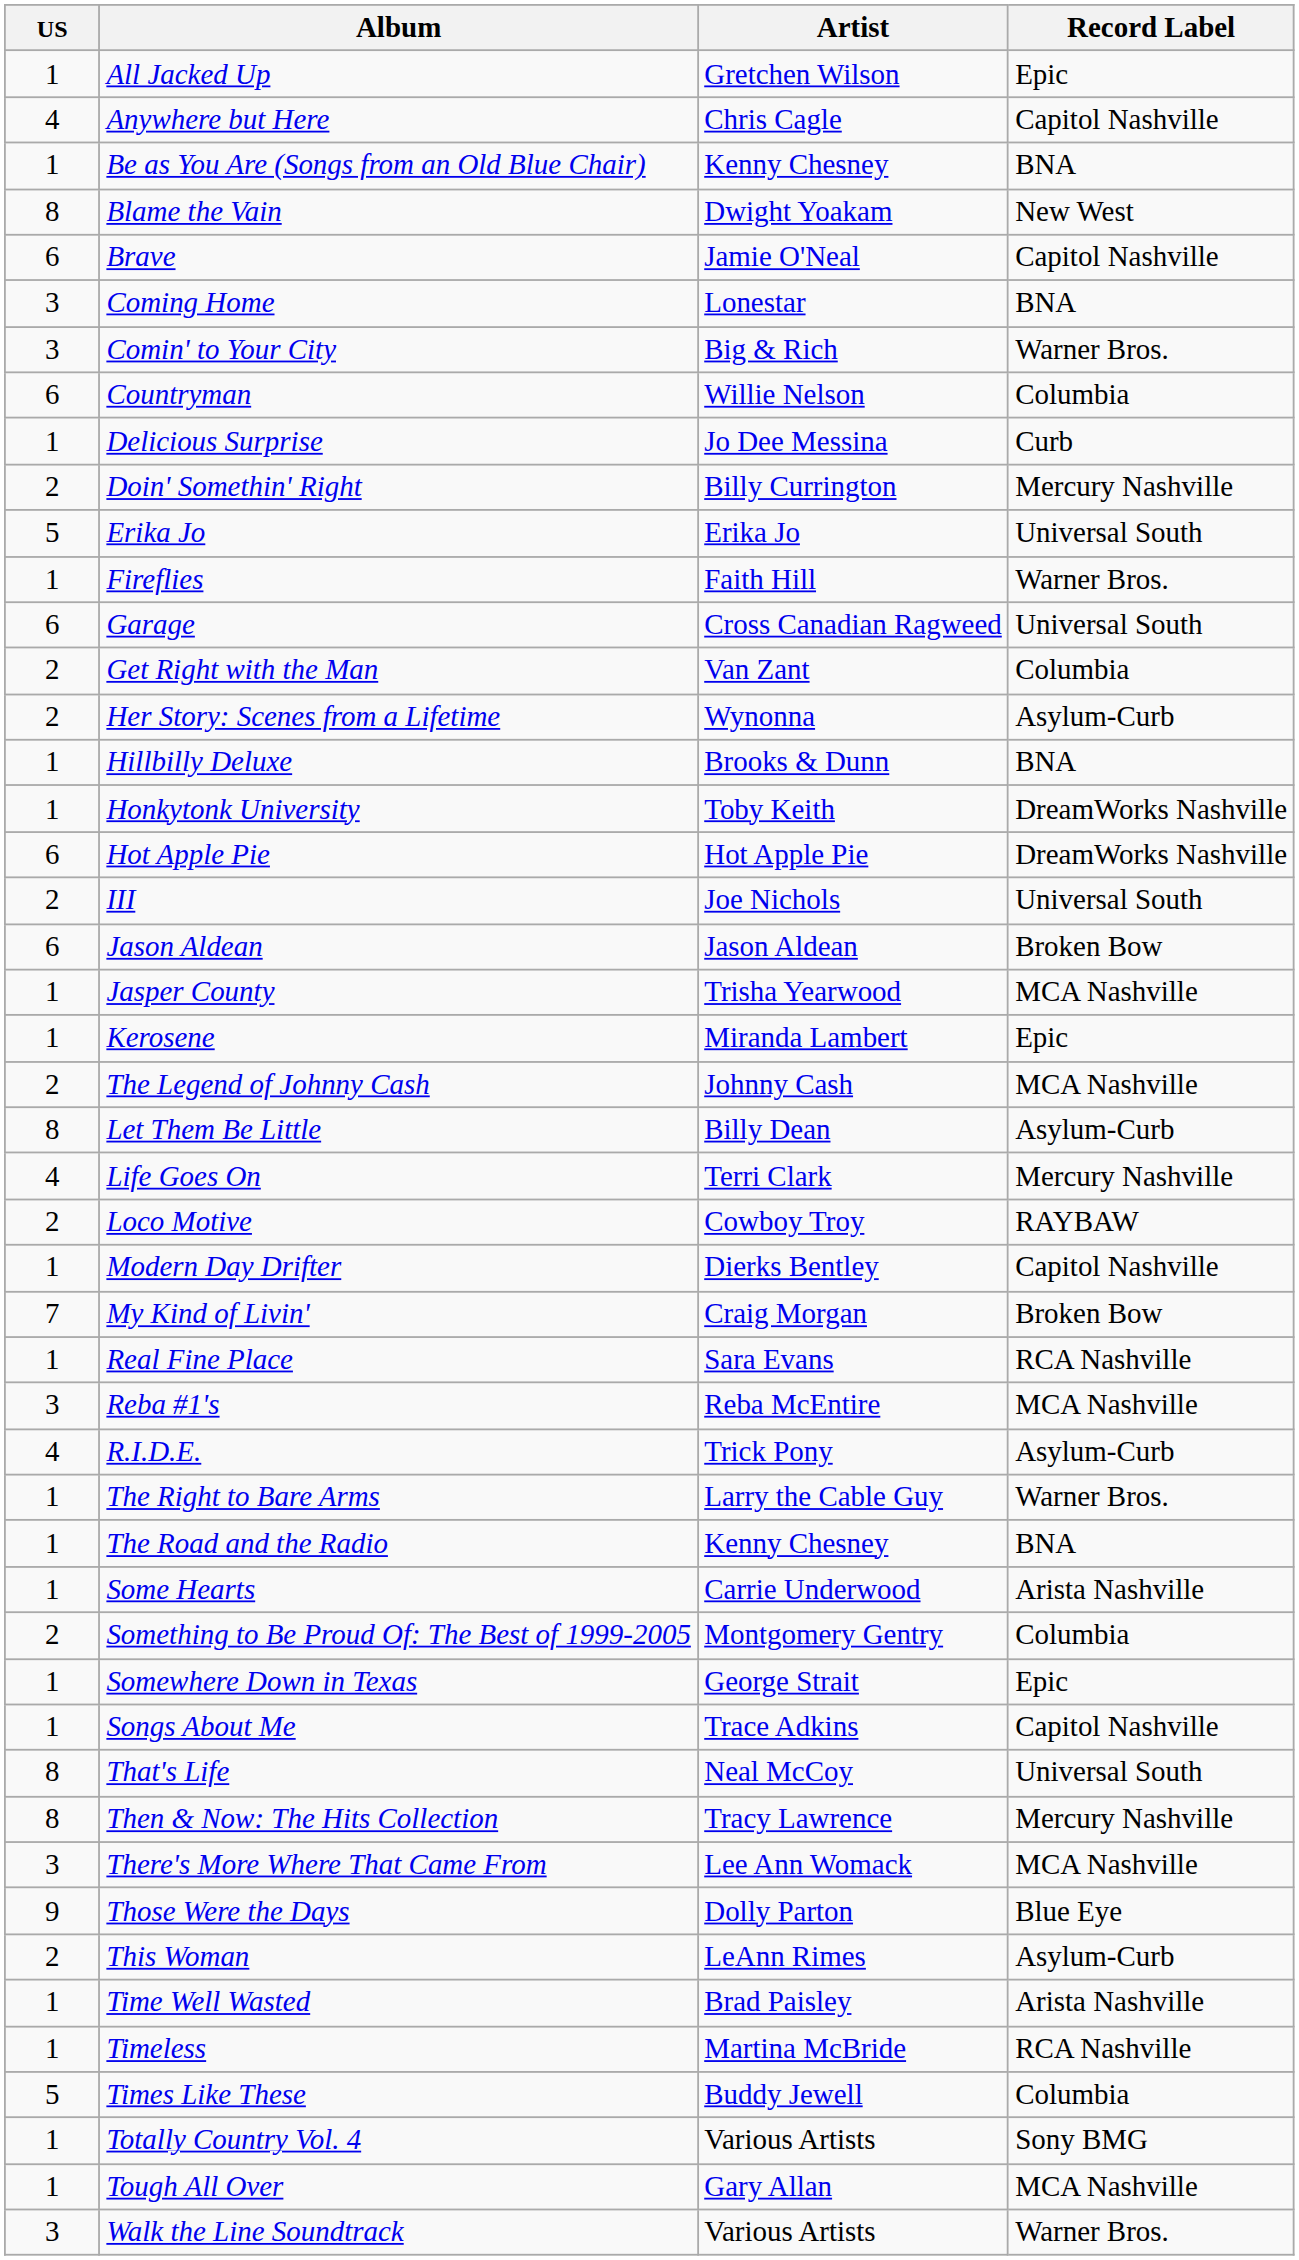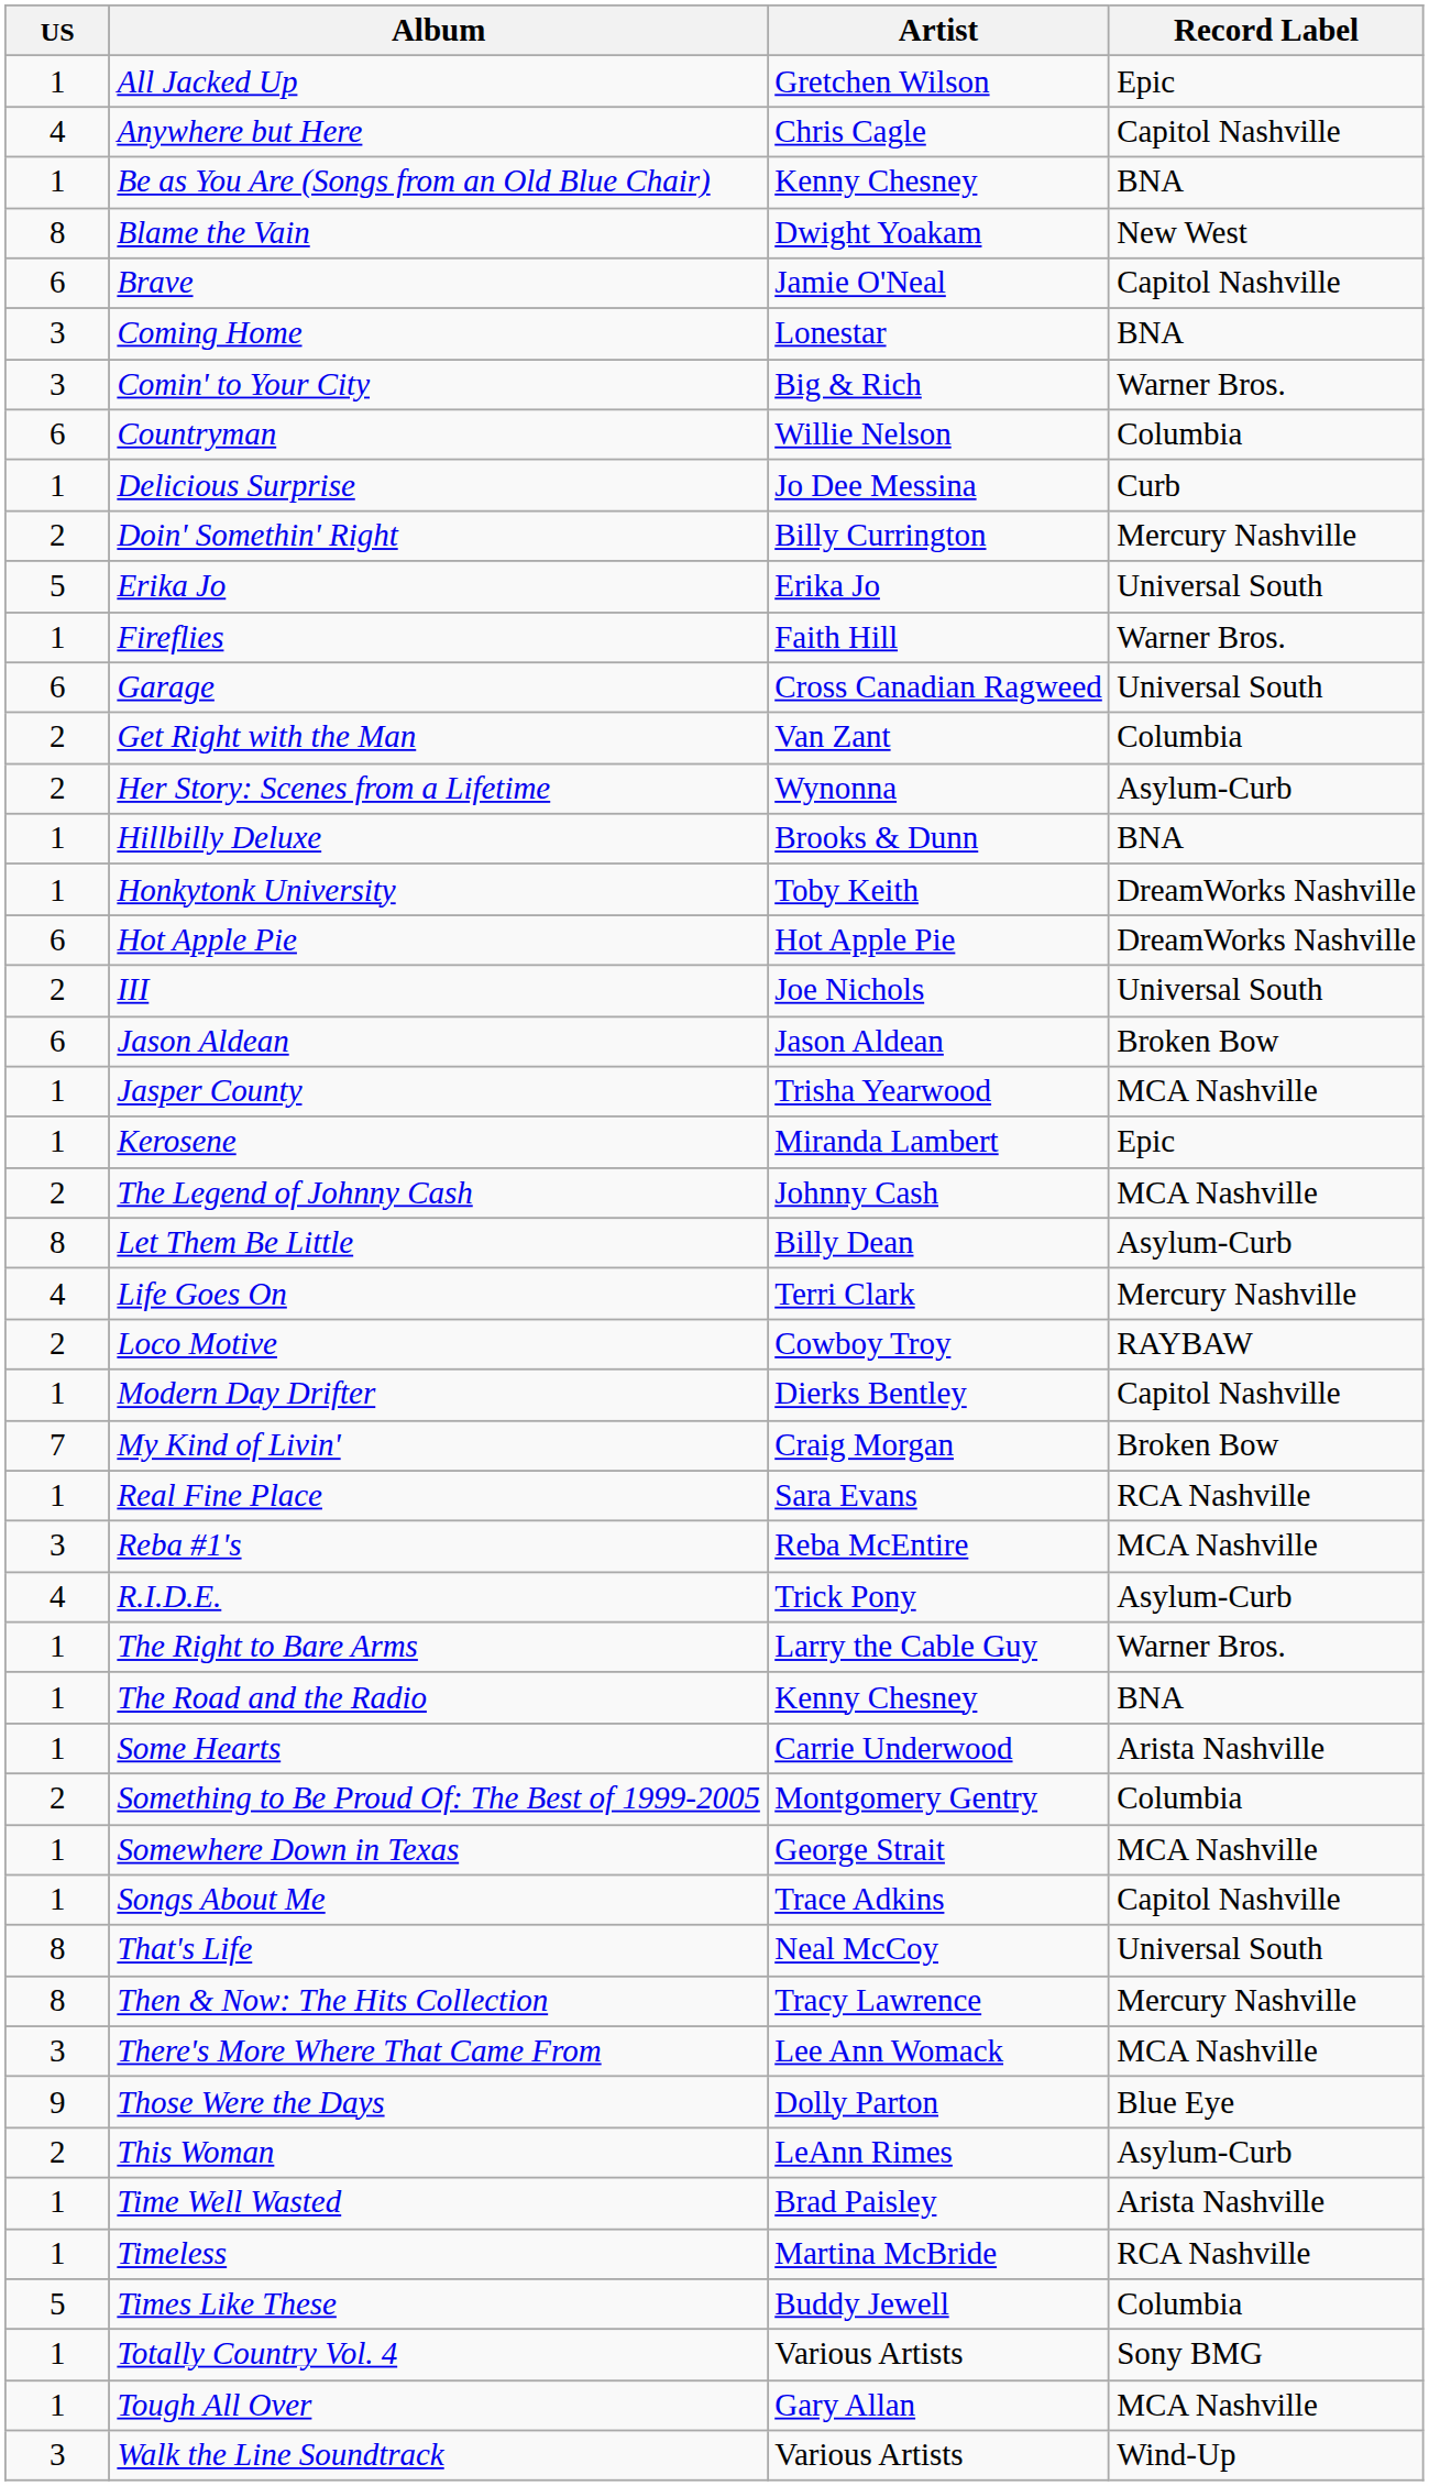 <table class="wikitable sortable">
 <tr>
 <th width=45><small>US</small></th>
 <th>Album</th>
 <th>Artist</th>
 <th>Record Label</th>
 </tr>
 <tr>
 <td align="center">1</td>
 <td><em><a href='#'>All Jacked Up</a></em></td>
 <td><a href='#'>Gretchen Wilson</a></td>
 <td>Epic</td>
 </tr>
 <tr>
 <td align="center">4</td>
 <td><em><a href='#'>Anywhere but Here</a></em></td>
 <td><a href='#'>Chris Cagle</a></td>
 <td>Capitol Nashville</td>
 </tr>
 <tr>
 <td align="center">1</td>
 <td><em><a href='#'>Be as You Are (Songs from an Old Blue Chair)</a></em></td>
 <td><a href='#'>Kenny Chesney</a></td>
 <td>BNA</td>
 </tr>
 <tr>
 <td align="center">8</td>
 <td><em><a href='#'>Blame the Vain</a></em></td>
 <td><a href='#'>Dwight Yoakam</a></td>
 <td>New West</td>
 </tr>
 <tr>
 <td align="center">6</td>
 <td><em><a href='#'>Brave</a></em></td>
 <td><a href='#'>Jamie O'Neal</a></td>
 <td>Capitol Nashville</td>
 </tr>
 <tr>
 <td align="center">3</td>
 <td><em><a href='#'>Coming Home</a></em></td>
 <td><a href='#'>Lonestar</a></td>
 <td>BNA</td>
 </tr>
 <tr>
 <td align="center">3</td>
 <td><em><a href='#'>Comin' to Your City</a></em></td>
 <td><a href='#'>Big & Rich</a></td>
 <td>Warner Bros.</td>
 </tr>
 <tr>
 <td align="center">6</td>
 <td><em><a href='#'>Countryman</a></em></td>
 <td><a href='#'>Willie Nelson</a></td>
 <td>Columbia</td>
 </tr>
 <tr>
 <td align="center">1</td>
 <td><em><a href='#'>Delicious Surprise</a></em></td>
 <td><a href='#'>Jo Dee Messina</a></td>
 <td>Curb</td>
 </tr>
 <tr>
 <td align="center">2</td>
 <td><em><a href='#'>Doin' Somethin' Right</a></em></td>
 <td><a href='#'>Billy Currington</a></td>
 <td>Mercury Nashville</td>
 </tr>
 <tr>
 <td align="center">5</td>
 <td><em><a href='#'>Erika Jo</a></em></td>
 <td><a href='#'>Erika Jo</a></td>
 <td>Universal South</td>
 </tr>
 <tr>
 <td align="center">1</td>
 <td><em><a href='#'>Fireflies</a></em></td>
 <td><a href='#'>Faith Hill</a></td>
 <td>Warner Bros.</td>
 </tr>
 <tr>
 <td align="center">6</td>
 <td><em><a href='#'>Garage</a></em></td>
 <td><a href='#'>Cross Canadian Ragweed</a></td>
 <td>Universal South</td>
 </tr>
 <tr>
 <td align="center">2</td>
 <td><em><a href='#'>Get Right with the Man</a></em></td>
 <td><a href='#'>Van Zant</a></td>
 <td>Columbia</td>
 </tr>
 <tr>
 <td align="center">2</td>
 <td><em><a href='#'>Her Story: Scenes from a Lifetime</a></em></td>
 <td><a href='#'>Wynonna</a></td>
 <td>Asylum-Curb</td>
 </tr>
 <tr>
 <td align="center">1</td>
 <td><em><a href='#'>Hillbilly Deluxe</a></em></td>
 <td><a href='#'>Brooks & Dunn</a></td>
 <td>BNA</td>
 </tr>
 <tr>
 <td align="center">1</td>
 <td><em><a href='#'>Honkytonk University</a></em></td>
 <td><a href='#'>Toby Keith</a></td>
 <td>DreamWorks Nashville</td>
 </tr>
 <tr>
 <td align="center">6</td>
 <td><em><a href='#'>Hot Apple Pie</a></em></td>
 <td><a href='#'>Hot Apple Pie</a></td>
 <td>DreamWorks Nashville</td>
 </tr>
 <tr>
 <td align="center">2</td>
 <td><em><a href='#'>III</a></em></td>
 <td><a href='#'>Joe Nichols</a></td>
 <td>Universal South</td>
 </tr>
 <tr>
 <td align="center">6</td>
 <td><em><a href='#'>Jason Aldean</a></em></td>
 <td><a href='#'>Jason Aldean</a></td>
 <td>Broken Bow</td>
 </tr>
 <tr>
 <td align="center">1</td>
 <td><em><a href='#'>Jasper County</a></em></td>
 <td><a href='#'>Trisha Yearwood</a></td>
 <td>MCA Nashville</td>
 </tr>
 <tr>
 <td align="center">1</td>
 <td><em><a href='#'>Kerosene</a></em></td>
 <td><a href='#'>Miranda Lambert</a></td>
 <td>Epic</td>
 </tr>
 <tr>
 <td align="center">2</td>
 <td><em><a href='#'>The Legend of Johnny Cash</a></em></td>
 <td><a href='#'>Johnny Cash</a></td>
 <td>MCA Nashville</td>
 </tr>
 <tr>
 <td align="center">8</td>
 <td><em><a href='#'>Let Them Be Little</a></em></td>
 <td><a href='#'>Billy Dean</a></td>
 <td>Asylum-Curb</td>
 </tr>
 <tr>
 <td align="center">4</td>
 <td><em><a href='#'>Life Goes On</a></em></td>
 <td><a href='#'>Terri Clark</a></td>
 <td>Mercury Nashville</td>
 </tr>
 <tr>
 <td align="center">2</td>
 <td><em><a href='#'>Loco Motive</a></em></td>
 <td><a href='#'>Cowboy Troy</a></td>
 <td>RAYBAW</td>
 </tr>
 <tr>
 <td align="center">1</td>
 <td><em><a href='#'>Modern Day Drifter</a></em></td>
 <td><a href='#'>Dierks Bentley</a></td>
 <td>Capitol Nashville</td>
 </tr>
 <tr>
 <td align="center">7</td>
 <td><em><a href='#'>My Kind of Livin'</a></em></td>
 <td><a href='#'>Craig Morgan</a></td>
 <td>Broken Bow</td>
 </tr>
 <tr>
 <td align="center">1</td>
 <td><em><a href='#'>Real Fine Place</a></em></td>
 <td><a href='#'>Sara Evans</a></td>
 <td>RCA Nashville</td>
 </tr>
 <tr>
 <td align="center">3</td>
 <td><em><a href='#'>Reba #1's</a></em></td>
 <td><a href='#'>Reba McEntire</a></td>
 <td>MCA Nashville</td>
 </tr>
 <tr>
 <td align="center">4</td>
 <td><em><a href='#'>R.I.D.E.</a></em></td>
 <td><a href='#'>Trick Pony</a></td>
 <td>Asylum-Curb</td>
 </tr>
 <tr>
 <td align="center">1</td>
 <td><em><a href='#'>The Right to Bare Arms</a></em></td>
 <td><a href='#'>Larry the Cable Guy</a></td>
 <td>Warner Bros.</td>
 </tr>
 <tr>
 <td align="center">1</td>
 <td><em><a href='#'>The Road and the Radio</a></em></td>
 <td><a href='#'>Kenny Chesney</a></td>
 <td>BNA</td>
 </tr>
 <tr>
 <td align="center">1</td>
 <td><em><a href='#'>Some Hearts</a></em></td>
 <td><a href='#'>Carrie Underwood</a></td>
 <td>Arista Nashville</td>
 </tr>
 <tr>
 <td align="center">2</td>
 <td><em><a href='#'>Something to Be Proud Of: The Best of 1999-2005</a></em></td>
 <td><a href='#'>Montgomery Gentry</a></td>
 <td>Columbia</td>
 </tr>
 <tr>
 <td align="center">1</td>
 <td><em><a href='#'>Somewhere Down in Texas</a></em></td>
 <td><a href='#'>George Strait</a></td>
-<td>Epic</td>
+<td>MCA Nashville</td>
 </tr>
 <tr>
 <td align="center">1</td>
 <td><em><a href='#'>Songs About Me</a></em></td>
 <td><a href='#'>Trace Adkins</a></td>
 <td>Capitol Nashville</td>
 </tr>
 <tr>
 <td align="center">8</td>
 <td><em><a href='#'>That's Life</a></em></td>
 <td><a href='#'>Neal McCoy</a></td>
 <td>Universal South</td>
 </tr>
 <tr>
 <td align="center">8</td>
 <td><em><a href='#'>Then & Now: The Hits Collection</a></em></td>
 <td><a href='#'>Tracy Lawrence</a></td>
 <td>Mercury Nashville</td>
 </tr>
 <tr>
 <td align="center">3</td>
 <td><em><a href='#'>There's More Where That Came From</a></em></td>
 <td><a href='#'>Lee Ann Womack</a></td>
 <td>MCA Nashville</td>
 </tr>
 <tr>
 <td align="center">9</td>
 <td><em><a href='#'>Those Were the Days</a></em></td>
 <td><a href='#'>Dolly Parton</a></td>
 <td>Blue Eye</td>
 </tr>
 <tr>
 <td align="center">2</td>
 <td><em><a href='#'>This Woman</a></em></td>
 <td><a href='#'>LeAnn Rimes</a></td>
 <td>Asylum-Curb</td>
 </tr>
 <tr>
 <td align="center">1</td>
 <td><em><a href='#'>Time Well Wasted</a></em></td>
 <td><a href='#'>Brad Paisley</a></td>
 <td>Arista Nashville</td>
 </tr>
 <tr>
 <td align="center">1</td>
 <td><em><a href='#'>Timeless</a></em></td>
 <td><a href='#'>Martina McBride</a></td>
 <td>RCA Nashville</td>
 </tr>
 <tr>
 <td align="center">5</td>
 <td><em><a href='#'>Times Like These</a></em></td>
 <td><a href='#'>Buddy Jewell</a></td>
 <td>Columbia</td>
 </tr>
 <tr>
 <td align="center">1</td>
 <td><em><a href='#'>Totally Country Vol. 4</a></em></td>
 <td>Various Artists</td>
 <td>Sony BMG</td>
 </tr>
 <tr>
 <td align="center">1</td>
 <td><em><a href='#'>Tough All Over</a></em></td>
 <td><a href='#'>Gary Allan</a></td>
 <td>MCA Nashville</td>
 </tr>
 <tr>
 <td align="center">3</td>
 <td><em><a href='#'>Walk the Line Soundtrack</a></em></td>
 <td>Various Artists</td>
-<td>Warner Bros.</td>
+<td>Wind-Up</td>
 </tr>
 </table>
